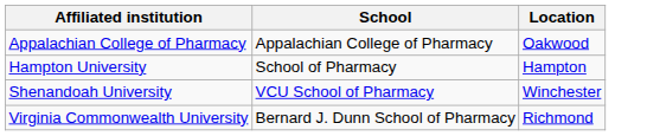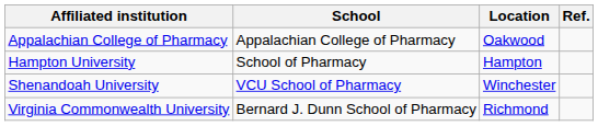 <table class="wikitable sortable">
 <tr>
 <th>Affiliated institution</th>
 <th>School</th>
 <th>Location</th>
+<th>Ref.</th>
 </tr>
 <tr>
 <td><a href='#'>Appalachian College of Pharmacy</a></td>
 <td>Appalachian College of Pharmacy</td>
 <td><a href='#'>Oakwood</a></td>
+<td></td>
 </tr>
 <tr>
 <td><a href='#'>Hampton University</a></td>
 <td>School of Pharmacy</td>
 <td><a href='#'>Hampton</a></td>
+<td></td>
 </tr>
 <tr>
 <td><a href='#'>Shenandoah University</a></td>
 <td><a href='#'>VCU School of Pharmacy</a></td>
 <td><a href='#'>Winchester</a></td>
+<td></td>
 </tr>
 <tr>
 <td><a href='#'>Virginia Commonwealth University</a></td>
 <td>Bernard J. Dunn School of Pharmacy</td>
 <td><a href='#'>Richmond</a></td>
+<td></td>
 </tr>
 </table>
